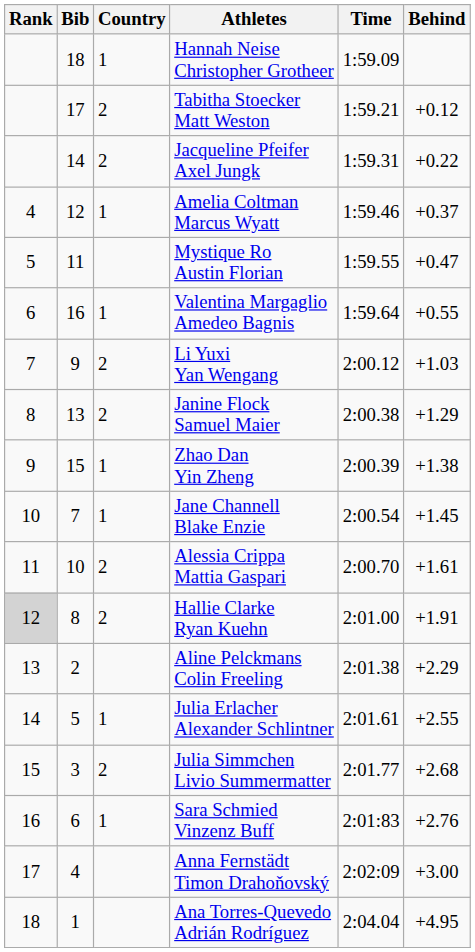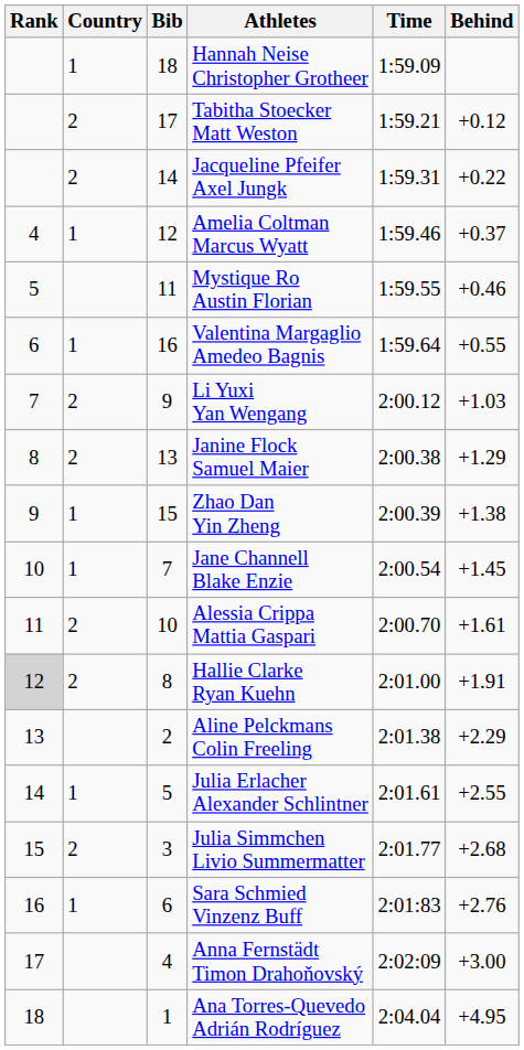 <table class="wikitable sortable" style="text-align:center">
 <tr>
 <th>Rank</th>
+<th>Country</th>
 <th>Bib</th>
-<th>Country</th>
 <th>Athletes</th>
 <th>Time</th>
 <th>Behind</th>
 </tr>
 <tr>
 <td></td>
+<td align=left> 1</td>
 <td>18</td>
-<td align=left> 1</td>
 <td align=left><a href='#'>Hannah Neise</a><br><a href='#'>Christopher Grotheer</a></td>
 <td>1:59.09</td>
 <td></td>
 </tr>
 <tr>
 <td></td>
+<td align=left> 2</td>
 <td>17</td>
-<td align=left> 2</td>
 <td align=left><a href='#'>Tabitha Stoecker</a><br><a href='#'>Matt Weston</a></td>
 <td>1:59.21</td>
 <td>+0.12</td>
 </tr>
 <tr>
 <td></td>
+<td align=left> 2</td>
 <td>14</td>
-<td align=left> 2</td>
 <td align=left><a href='#'>Jacqueline Pfeifer</a><br><a href='#'>Axel Jungk</a></td>
 <td>1:59.31</td>
 <td>+0.22</td>
 </tr>
 <tr>
 <td>4</td>
+<td align=left> 1</td>
 <td>12</td>
-<td align=left> 1</td>
 <td align=left><a href='#'>Amelia Coltman</a><br><a href='#'>Marcus Wyatt</a></td>
 <td>1:59.46</td>
 <td>+0.37</td>
 </tr>
 <tr>
 <td>5</td>
+<td align=left></td>
 <td>11</td>
-<td align=left></td>
 <td align=left><a href='#'>Mystique Ro</a><br><a href='#'>Austin Florian</a></td>
 <td>1:59.55</td>
-<td>+0.47</td>
+<td>+0.46</td>
 </tr>
 <tr>
 <td>6</td>
+<td align=left> 1</td>
 <td>16</td>
-<td align=left> 1</td>
 <td align=left><a href='#'>Valentina Margaglio</a><br><a href='#'>Amedeo Bagnis</a></td>
 <td>1:59.64</td>
 <td>+0.55</td>
 </tr>
 <tr>
 <td>7</td>
+<td align=left> 2</td>
 <td>9</td>
-<td align=left> 2</td>
 <td align=left><a href='#'>Li Yuxi</a><br><a href='#'>Yan Wengang</a></td>
 <td>2:00.12</td>
 <td>+1.03</td>
 </tr>
 <tr>
 <td>8</td>
+<td align=left> 2</td>
 <td>13</td>
-<td align=left> 2</td>
 <td align=left><a href='#'>Janine Flock</a><br><a href='#'>Samuel Maier</a></td>
 <td>2:00.38</td>
 <td>+1.29</td>
 </tr>
 <tr>
 <td>9</td>
+<td align=left> 1</td>
 <td>15</td>
-<td align=left> 1</td>
 <td align=left><a href='#'>Zhao Dan</a><br><a href='#'>Yin Zheng</a></td>
 <td>2:00.39</td>
 <td>+1.38</td>
 </tr>
 <tr>
 <td>10</td>
+<td align=left> 1</td>
 <td>7</td>
-<td align=left> 1</td>
 <td align=left><a href='#'>Jane Channell</a><br><a href='#'>Blake Enzie</a></td>
 <td>2:00.54</td>
 <td>+1.45</td>
 </tr>
 <tr>
 <td>11</td>
+<td align=left> 2</td>
 <td>10</td>
-<td align=left> 2</td>
 <td align=left><a href='#'>Alessia Crippa</a><br><a href='#'>Mattia Gaspari</a></td>
 <td>2:00.70</td>
 <td>+1.61</td>
 </tr>
 <tr>
 <td style="background: lightgrey;">12</td>
+<td align=left> 2</td>
 <td>8</td>
-<td align=left> 2</td>
 <td align=left><a href='#'>Hallie Clarke</a><br><a href='#'>Ryan Kuehn</a></td>
 <td>2:01.00</td>
 <td>+1.91</td>
 </tr>
 <tr>
 <td>13</td>
+<td align=left></td>
 <td>2</td>
-<td align=left></td>
 <td align=left><a href='#'>Aline Pelckmans</a><br><a href='#'>Colin Freeling</a></td>
 <td>2:01.38</td>
 <td>+2.29</td>
 </tr>
 <tr>
 <td>14</td>
+<td align=left> 1</td>
 <td>5</td>
-<td align=left> 1</td>
 <td align=left><a href='#'>Julia Erlacher</a><br><a href='#'>Alexander Schlintner</a></td>
 <td>2:01.61</td>
 <td>+2.55</td>
 </tr>
 <tr>
 <td>15</td>
+<td align=left> 2</td>
 <td>3</td>
-<td align=left> 2</td>
 <td align=left><a href='#'>Julia Simmchen</a><br><a href='#'>Livio Summermatter</a></td>
 <td>2:01.77</td>
 <td>+2.68</td>
 </tr>
 <tr>
 <td>16</td>
+<td align=left> 1</td>
 <td>6</td>
-<td align=left> 1</td>
 <td align=left><a href='#'>Sara Schmied</a><br><a href='#'>Vinzenz Buff</a></td>
 <td>2:01:83</td>
 <td>+2.76</td>
 </tr>
 <tr>
 <td>17</td>
+<td align=left></td>
 <td>4</td>
-<td align=left></td>
 <td align=left><a href='#'>Anna Fernstädt</a><br><a href='#'>Timon Drahoňovský</a></td>
 <td>2:02:09</td>
 <td>+3.00</td>
 </tr>
 <tr>
 <td>18</td>
+<td align=left></td>
 <td>1</td>
-<td align=left></td>
 <td align=left><a href='#'>Ana Torres-Quevedo</a><br><a href='#'>Adrián Rodríguez</a></td>
 <td>2:04.04</td>
 <td>+4.95</td>
 </tr>
 </table>
